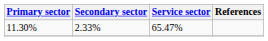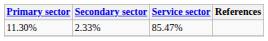 <table class="wikitable" border="1">
 <tr>
 <th><a href='#'>Primary sector</a></th>
 <th><a href='#'>Secondary sector</a></th>
 <th><a href='#'>Service sector</a></th>
 <th>References</th>
 </tr>
 <tr>
 <td>11.30%</td>
 <td>2.33%</td>
-<td>65.47%</td>
+<td>85.47%</td>
 <td></td>
 </tr>
 <tr>
 </tr>
 </table>
